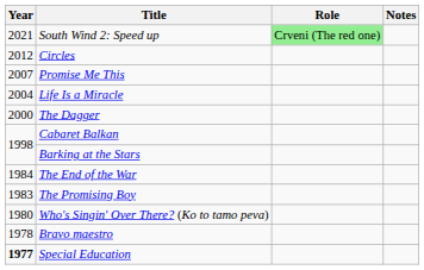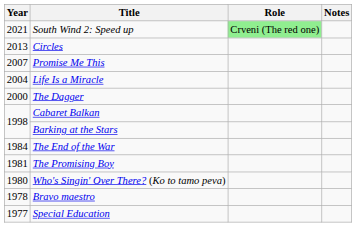 <table class="wikitable sortable">
 <tr>
 <th>Year</th>
 <th>Title</th>
 <th>Role</th>
 <th class="unsortable">Notes</th>
 </tr>
 <tr>
 <td>2021</td>
 <td><em>South Wind 2: Speed up</em></td>
 <td style="background: lightgreen;">Crveni (The red one)</td>
 <td></td>
 </tr>
 <tr>
-<td>2012</td>
+<td>2013</td>
 <td><em><a href='#'>Circles</a></em></td>
 <td></td>
 <td></td>
 </tr>
 <tr>
 <td>2007</td>
 <td><em><a href='#'>Promise Me This</a></em></td>
 <td></td>
 <td></td>
 </tr>
 <tr>
 <td>2004</td>
 <td><em><a href='#'>Life Is a Miracle</a></em></td>
 <td></td>
 <td></td>
 </tr>
 <tr>
 <td>2000</td>
 <td><em><a href='#'>The Dagger</a></em></td>
 <td></td>
 <td></td>
 </tr>
 <tr>
 <td rowspan="2">1998</td>
 <td><em><a href='#'>Cabaret Balkan</a></em></td>
 <td></td>
 <td></td>
 </tr>
 <tr>
 <td><em><a href='#'>Barking at the Stars</a></em></td>
 <td></td>
 <td></td>
 </tr>
 <tr>
 <td>1984</td>
 <td><em><a href='#'>The End of the War</a></em></td>
 <td></td>
 <td></td>
 </tr>
 <tr>
-<td>1983</td>
+<td>1981</td>
 <td><em><a href='#'>The Promising Boy</a></em></td>
 <td></td>
 <td></td>
 </tr>
 <tr>
 <td>1980</td>
 <td><em><a href='#'>Who's Singin' Over There?</a></em> (<em>Ko to tamo peva</em>)</td>
 <td></td>
 <td></td>
 </tr>
 <tr>
 <td>1978</td>
 <td><em><a href='#'>Bravo maestro</a></em></td>
 <td></td>
 <td></td>
 </tr>
 <tr>
-<td><strong>1977</strong></td>
+<td>1977</td>
 <td><em><a href='#'>Special Education</a></em></td>
 <td></td>
 <td></td>
 </tr>
 </table>
